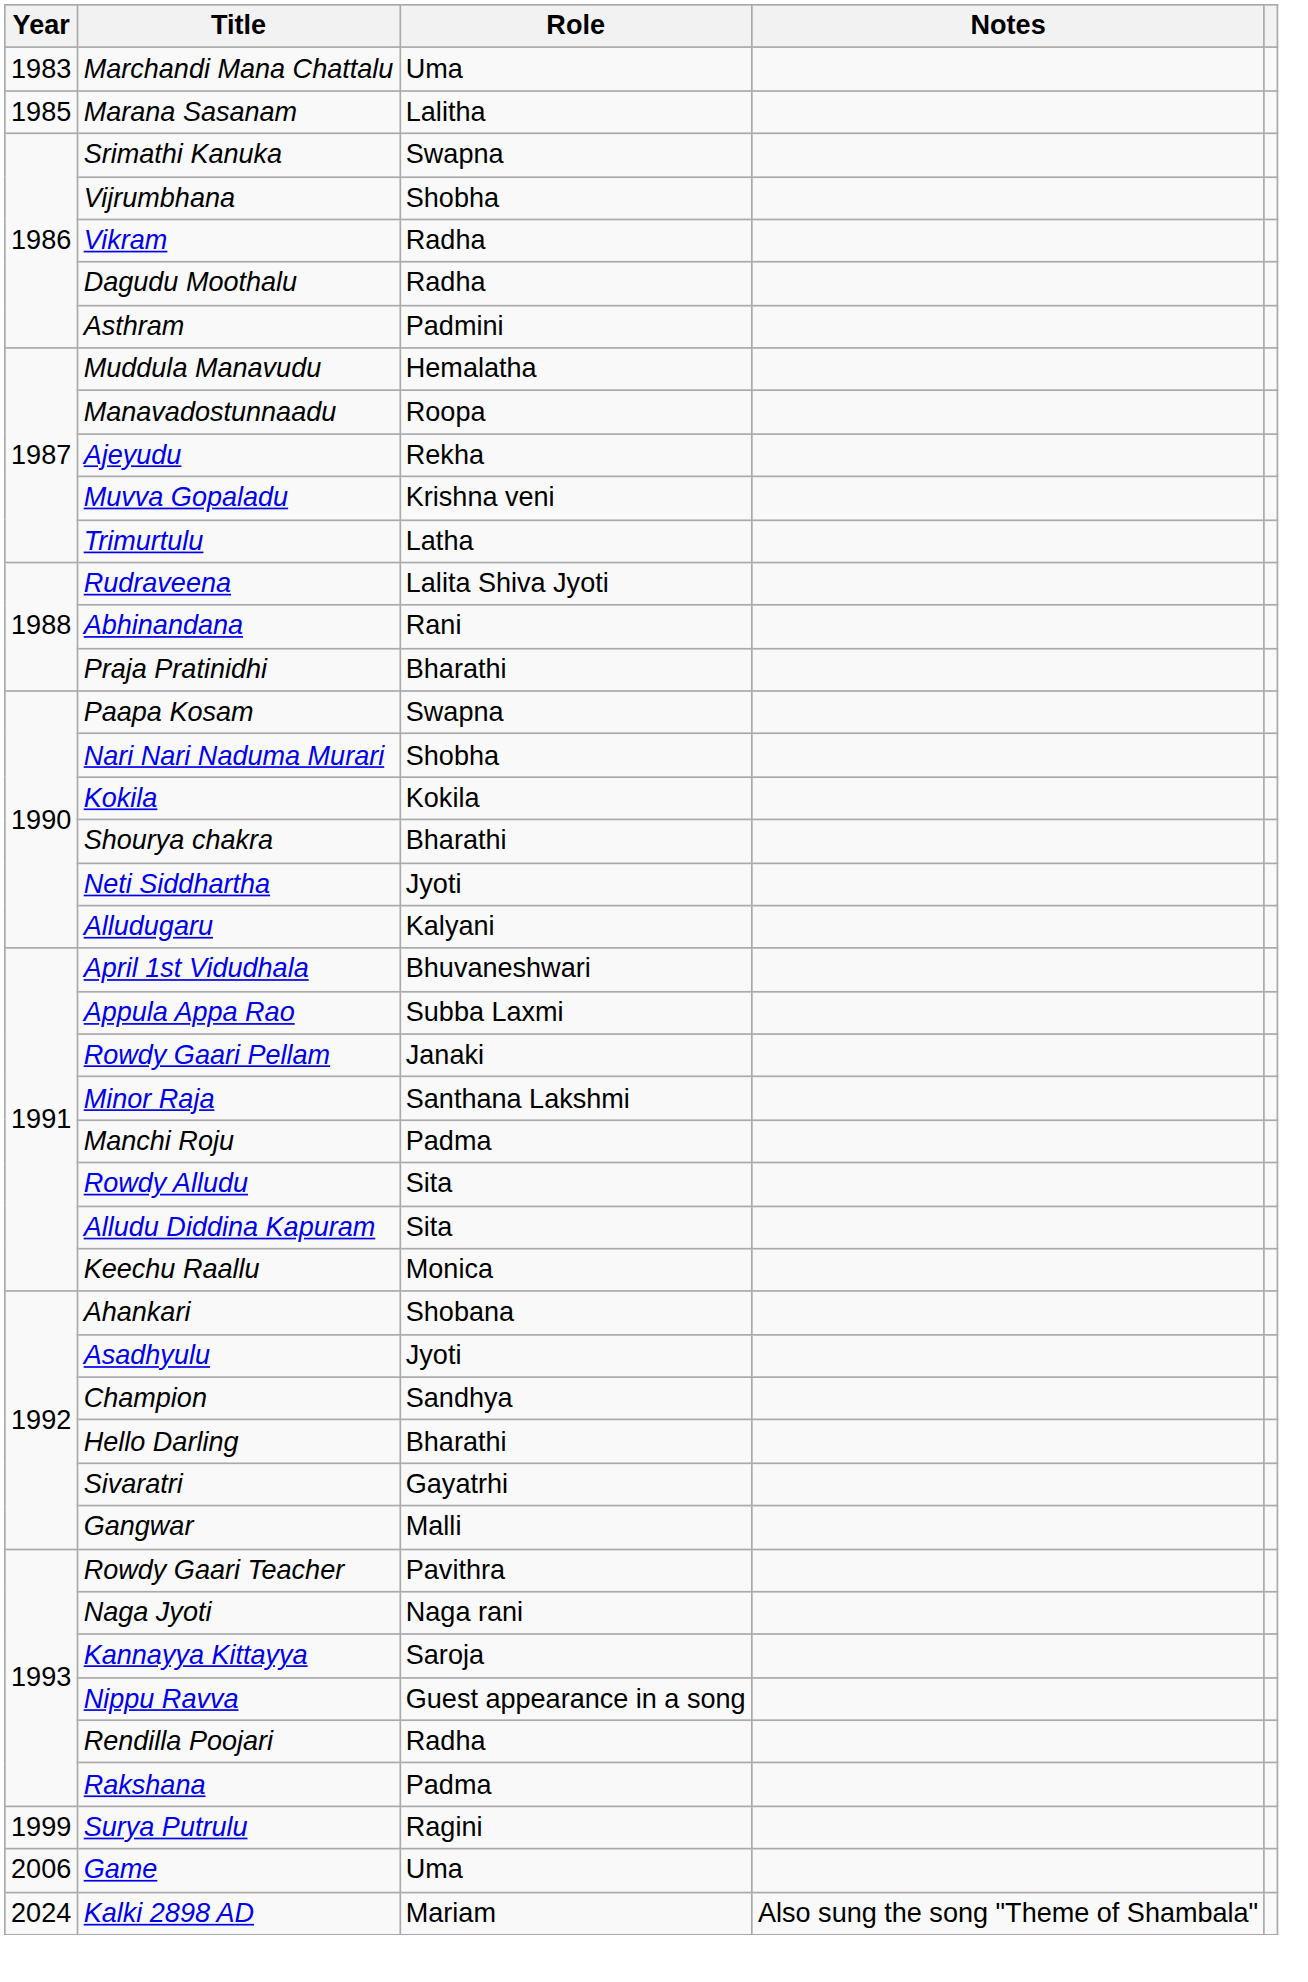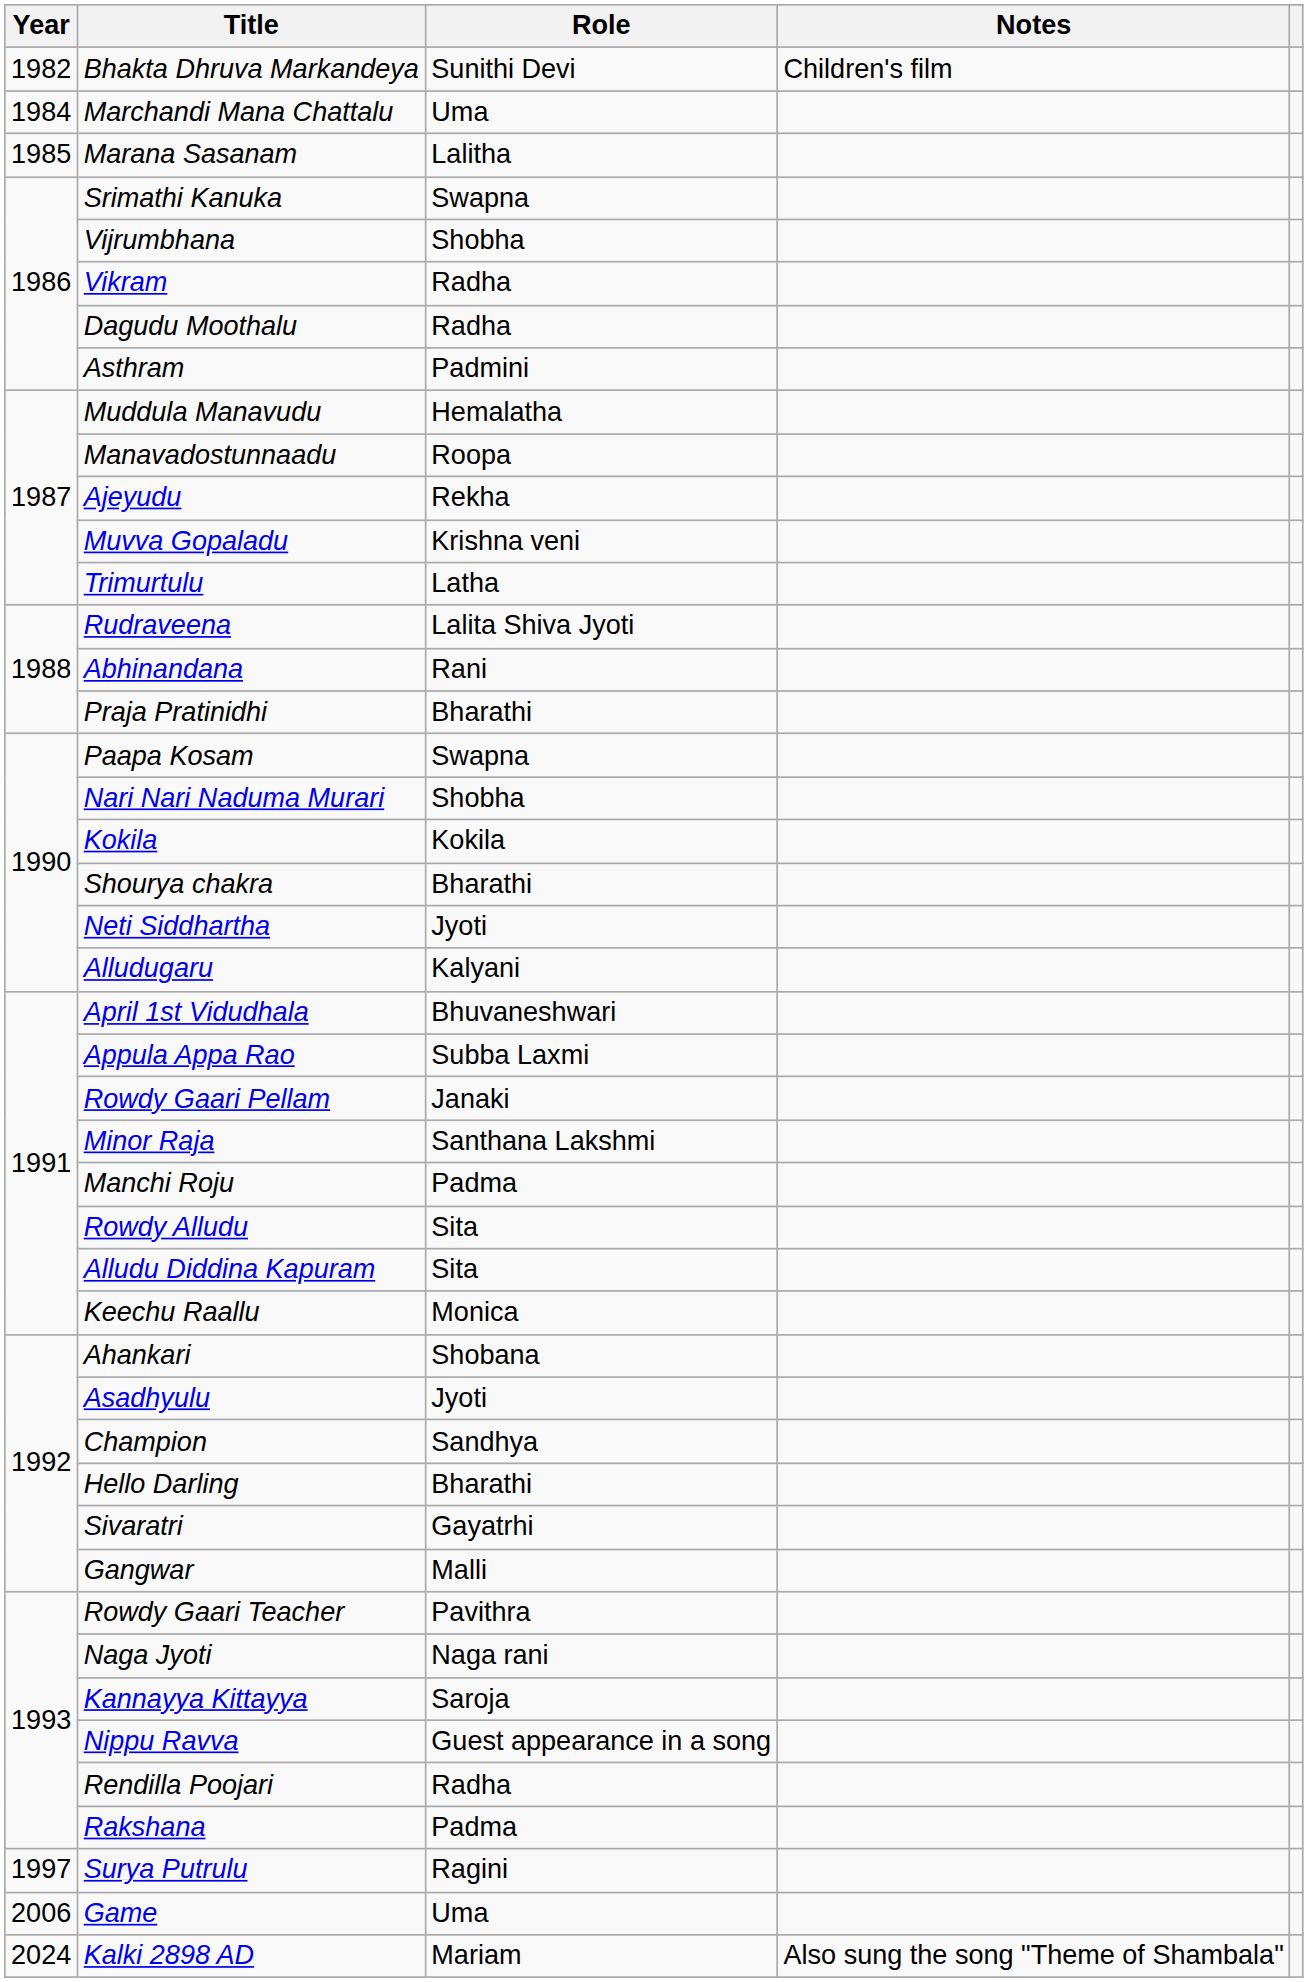 <table class="wikitable sortable">
 <tr>
 <th scope="col">Year</th>
 <th scope="col">Title</th>
 <th scope="col">Role</th>
 <th scope="col" class="unsortable">Notes</th>
 <th scope="col" class="unsortable"></th>
 </tr>
 <tr>
-<td>1983</td>
+<td>1982</td>
+<td><em>Bhakta Dhruva Markandeya</em></td>
+<td>Sunithi Devi</td>
+<td>Children's film</td>
+<td></td>
+</tr>
+<tr>
+<td>1984</td>
 <td><em>Marchandi Mana Chattalu</em></td>
 <td>Uma</td>
 <td></td>
 <td></td>
 </tr>
 <tr>
 <td>1985</td>
 <td><em>Marana Sasanam</em></td>
 <td>Lalitha</td>
 <td></td>
 <td></td>
 </tr>
 <tr>
 <td rowspan=5>1986</td>
 <td><em>Srimathi Kanuka</em></td>
 <td>Swapna</td>
 <td></td>
 <td></td>
 </tr>
 <tr>
 <td><em>Vijrumbhana</em></td>
 <td>Shobha</td>
 <td></td>
 <td></td>
 </tr>
 <tr>
 <td><em><a href='#'>Vikram</a></em></td>
 <td>Radha</td>
 <td></td>
 <td></td>
 </tr>
 <tr>
 <td><em>Dagudu Moothalu</em></td>
 <td>Radha</td>
 <td></td>
 <td></td>
 </tr>
 <tr>
 <td><em>Asthram</em></td>
 <td>Padmini</td>
 <td></td>
 <td></td>
 </tr>
 <tr>
 <td rowspan="5">1987</td>
 <td><em>Muddula Manavudu</em></td>
 <td>Hemalatha</td>
 <td></td>
 <td></td>
 </tr>
 <tr>
 <td><em>Manavadostunnaadu</em></td>
 <td>Roopa</td>
 <td></td>
 <td></td>
 </tr>
 <tr>
 <td><em><a href='#'>Ajeyudu</a></em></td>
 <td>Rekha</td>
 <td></td>
 <td></td>
 </tr>
 <tr>
 <td><em><a href='#'>Muvva Gopaladu</a></em></td>
 <td>Krishna veni</td>
 <td></td>
 <td></td>
 </tr>
 <tr>
 <td><em><a href='#'>Trimurtulu</a></em></td>
 <td>Latha</td>
 <td></td>
 <td></td>
 </tr>
 <tr>
 <td rowspan=3>1988</td>
 <td><em><a href='#'>Rudraveena</a></em></td>
 <td>Lalita Shiva Jyoti</td>
 <td></td>
 <td></td>
 </tr>
 <tr>
 <td><em><a href='#'>Abhinandana</a></em></td>
 <td>Rani</td>
 <td></td>
 <td></td>
 </tr>
 <tr>
 <td><em>Praja Pratinidhi</em></td>
 <td>Bharathi</td>
 <td></td>
 <td></td>
 </tr>
 <tr>
 <td rowspan=6>1990</td>
 <td><em>Paapa Kosam</em></td>
 <td>Swapna</td>
 <td></td>
 <td></td>
 </tr>
 <tr>
 <td><em><a href='#'>Nari Nari Naduma Murari</a></em></td>
 <td>Shobha</td>
 <td></td>
 <td></td>
 </tr>
 <tr>
 <td><em><a href='#'>Kokila</a></em></td>
 <td>Kokila</td>
 <td></td>
 <td></td>
 </tr>
 <tr>
 <td><em>Shourya chakra</em></td>
 <td>Bharathi</td>
 <td></td>
 <td></td>
 </tr>
 <tr>
 <td><em><a href='#'>Neti Siddhartha</a></em></td>
 <td>Jyoti</td>
 <td></td>
 <td></td>
 </tr>
 <tr>
 <td><em><a href='#'>Alludugaru</a></em></td>
 <td>Kalyani</td>
 <td></td>
 <td></td>
 </tr>
 <tr>
 <td rowspan="8">1991</td>
 <td><em><a href='#'>April 1st Vidudhala</a></em></td>
 <td>Bhuvaneshwari</td>
 <td></td>
 <td></td>
 </tr>
 <tr>
 <td><em><a href='#'>Appula Appa Rao</a></em></td>
 <td>Subba Laxmi</td>
 <td></td>
 <td></td>
 </tr>
 <tr>
 <td><em><a href='#'>Rowdy Gaari Pellam</a></em></td>
 <td>Janaki</td>
 <td></td>
 <td></td>
 </tr>
 <tr>
 <td><em><a href='#'>Minor Raja</a></em></td>
 <td>Santhana Lakshmi</td>
 <td></td>
 <td></td>
 </tr>
 <tr>
 <td><em>Manchi Roju</em></td>
 <td>Padma</td>
 <td></td>
 <td></td>
 </tr>
 <tr>
 <td><em><a href='#'>Rowdy Alludu</a></em></td>
 <td>Sita</td>
 <td></td>
 <td></td>
 </tr>
 <tr>
 <td><em><a href='#'>Alludu Diddina Kapuram</a></em></td>
 <td>Sita</td>
 <td></td>
 <td></td>
 </tr>
 <tr>
 <td><em>Keechu Raallu</em></td>
 <td>Monica</td>
 <td></td>
 <td></td>
 </tr>
 <tr>
 <td rowspan="6">1992</td>
 <td><em>Ahankari</em></td>
 <td>Shobana</td>
 <td></td>
 <td></td>
 </tr>
 <tr>
 <td><em><a href='#'>Asadhyulu</a></em></td>
 <td>Jyoti</td>
 <td></td>
 <td></td>
 </tr>
 <tr>
 <td><em>Champion</em></td>
 <td>Sandhya</td>
 <td></td>
 <td></td>
 </tr>
 <tr>
 <td><em>Hello Darling</em></td>
 <td>Bharathi</td>
 <td></td>
 <td></td>
 </tr>
 <tr>
 <td><em>Sivaratri</em></td>
 <td>Gayatrhi</td>
 <td></td>
 <td></td>
 </tr>
 <tr>
 <td><em>Gangwar</em></td>
 <td>Malli</td>
 <td></td>
 <td></td>
 </tr>
 <tr>
 <td rowspan=6>1993</td>
 <td><em>Rowdy Gaari Teacher</em></td>
 <td>Pavithra</td>
 <td></td>
 <td></td>
 </tr>
 <tr>
 <td><em>Naga Jyoti</em></td>
 <td>Naga rani</td>
 <td></td>
 <td></td>
 </tr>
 <tr>
 <td><em><a href='#'>Kannayya Kittayya</a></em></td>
 <td>Saroja</td>
 <td></td>
 <td></td>
 </tr>
 <tr>
 <td><em><a href='#'>Nippu Ravva</a></em></td>
 <td>Guest appearance in a song</td>
 <td></td>
 <td></td>
 </tr>
 <tr>
 <td><em>Rendilla Poojari</em></td>
 <td>Radha</td>
 <td></td>
 <td></td>
 </tr>
 <tr>
 <td><em><a href='#'>Rakshana</a></em></td>
 <td>Padma</td>
 <td></td>
 <td></td>
 </tr>
 <tr>
-<td>1999</td>
+<td>1997</td>
 <td><em><a href='#'>Surya Putrulu</a></em></td>
 <td>Ragini</td>
 <td></td>
 <td></td>
 </tr>
 <tr>
 <td>2006</td>
 <td><em><a href='#'>Game</a></em></td>
 <td>Uma</td>
 <td></td>
 <td></td>
 </tr>
 <tr>
 <td>2024</td>
 <td><em><a href='#'>Kalki 2898 AD</a></em></td>
 <td>Mariam</td>
 <td>Also sung the song "Theme of Shambala"</td>
 <td></td>
 </tr>
 </table>
